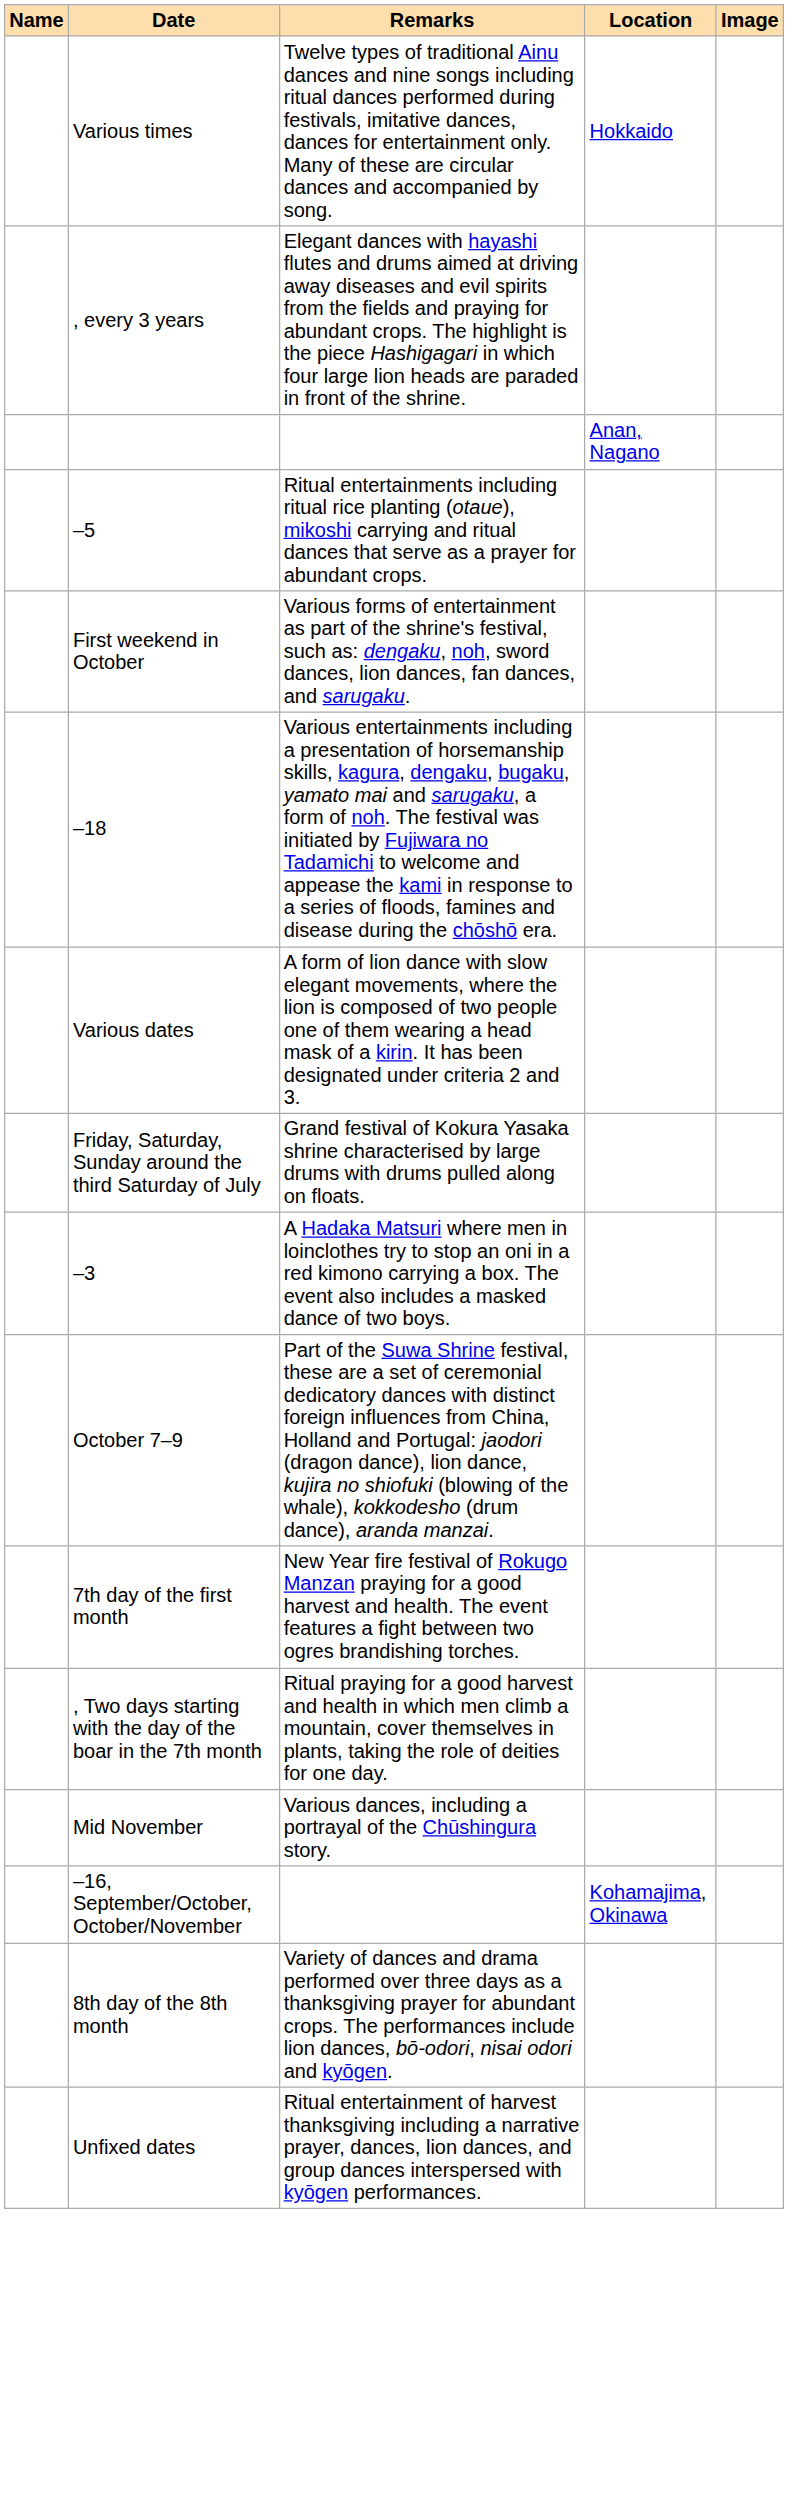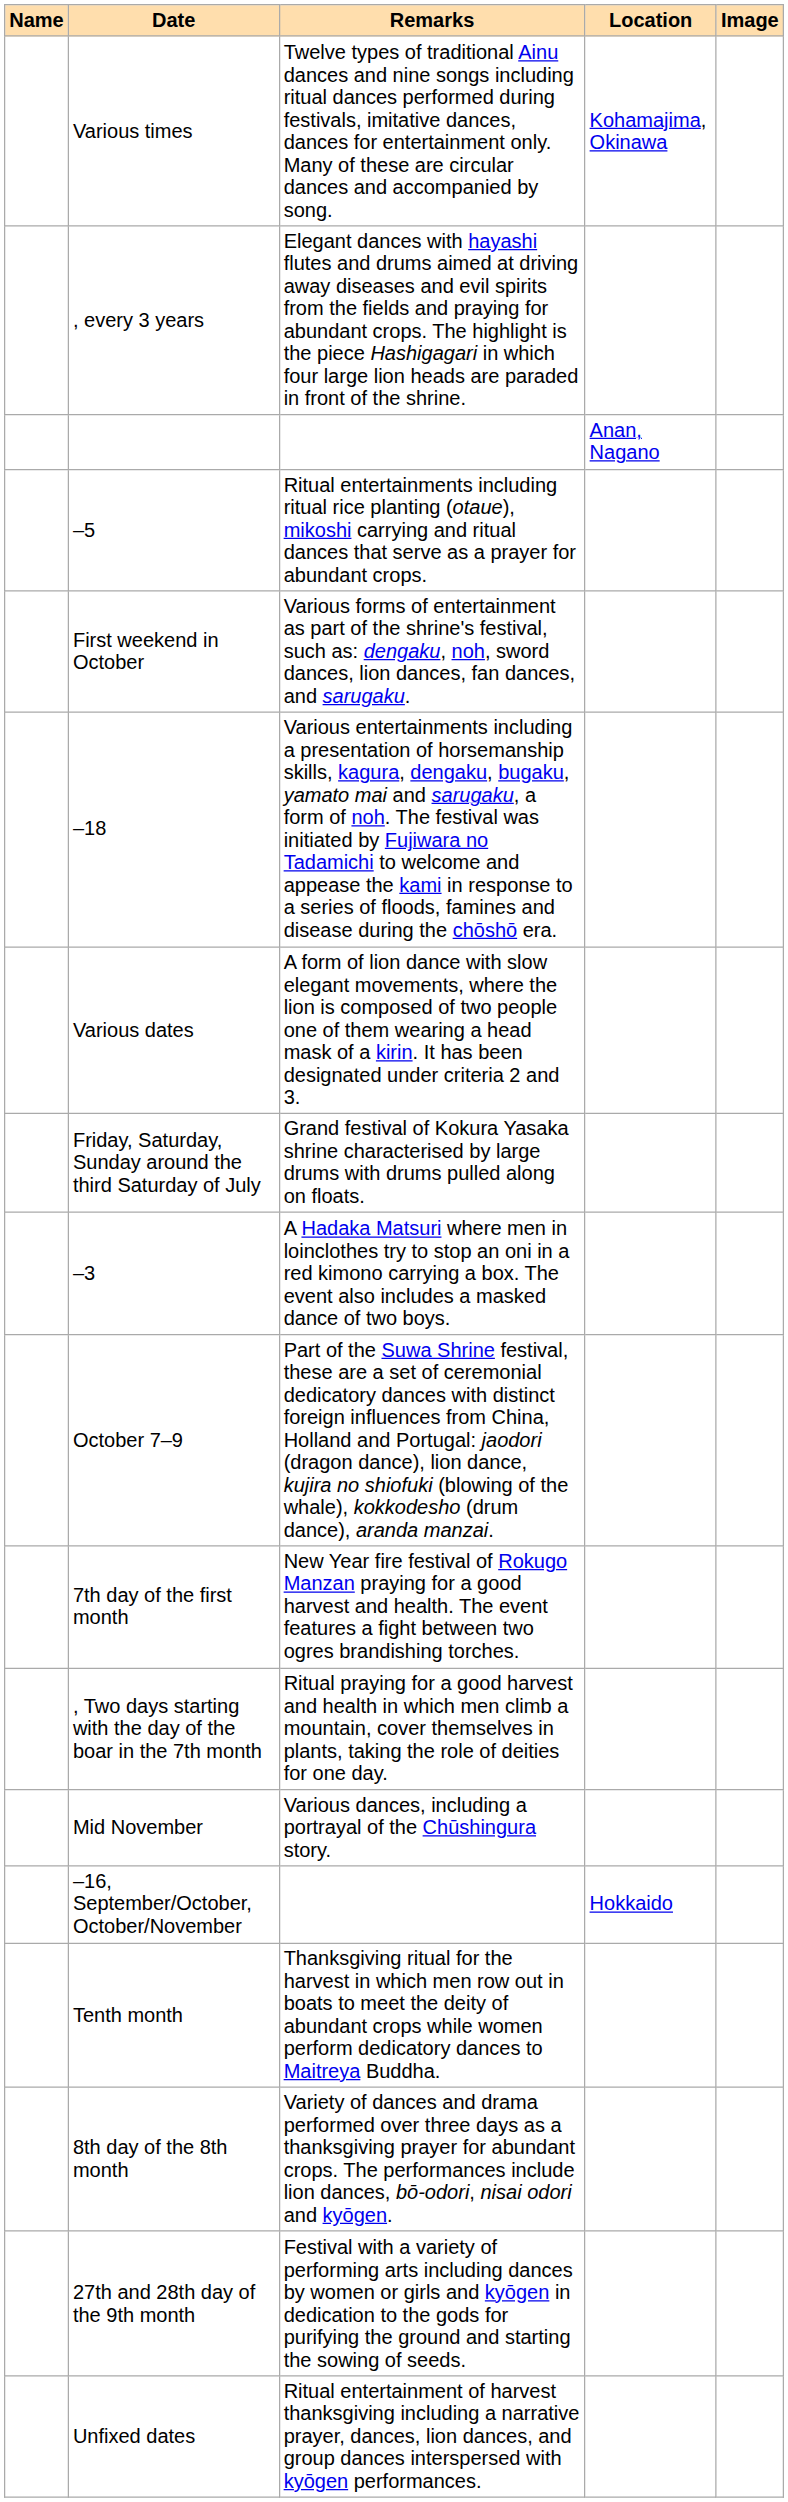 <table class="wikitable sortable" width="100%" style="background:#ffffff;">
 <tr>
 <th align="left" style="background:#ffdead;">Name</th>
 <th align="left" style="background:#ffdead;">Date</th>
 <th align="left" style="background:#ffdead;">Remarks</th>
 <th style="background:#ffdead;">Location</th>
 <th align="left" style="background:#ffdead;" class="unsortable">Image</th>
 </tr>
 <tr>
 <td></td>
 <td> Various times</td>
 <td>Twelve types of traditional <a href='#'>Ainu</a> dances and nine songs including ritual dances performed during festivals, imitative dances, dances for entertainment only. Many of these are circular dances and accompanied by song.</td>
-<td><a href='#'>Hokkaido</a></td>
+<td><a href='#'>Kohamajima</a>, <a href='#'>Okinawa</a></td>
 <td></td>
 </tr>
 <tr>
 <td></td>
 <td>, every 3 years</td>
 <td>Elegant dances with <a href='#'>hayashi</a> flutes and drums aimed at driving away diseases and evil spirits from the fields and praying for abundant crops. The highlight is the piece <em>Hashigagari</em> in which four large lion heads are paraded in front of the shrine.</td>
 <td></td>
 <td></td>
 </tr>
 <tr>
 <td></td>
 <td></td>
 <td></td>
 <td><a href='#'>Anan, Nagano</a></td>
 <td></td>
 </tr>
 <tr>
 <td></td>
 <td>–5</td>
 <td>Ritual entertainments including ritual rice planting (<em>otaue</em>), <a href='#'>mikoshi</a> carrying and ritual dances that serve as a prayer for abundant crops.</td>
 <td></td>
 <td></td>
 </tr>
 <tr>
 <td></td>
 <td> First weekend in October</td>
 <td>Various forms of entertainment as part of the shrine's festival, such as: <em><a href='#'>dengaku</a></em>, <a href='#'>noh</a>, sword dances, lion dances, fan dances, and <em><a href='#'>sarugaku</a></em>.</td>
 <td></td>
 <td></td>
 </tr>
 <tr>
 <td></td>
 <td>–18</td>
 <td>Various entertainments including a presentation of horsemanship skills, <a href='#'>kagura</a>, <a href='#'>dengaku</a>, <a href='#'>bugaku</a>, <em>yamato mai</em> and <em><a href='#'>sarugaku</a></em>, a form of <a href='#'>noh</a>. The festival was initiated by <a href='#'>Fujiwara no Tadamichi</a> to welcome and appease the <a href='#'>kami</a> in response to a series of floods, famines and disease during the <a href='#'>chōshō</a> era.</td>
 <td></td>
 <td></td>
 </tr>
 <tr>
 <td></td>
 <td>Various dates</td>
 <td>A form of lion dance with slow elegant movements, where the lion is composed of two people one of them wearing a head mask of a <a href='#'>kirin</a>. It has been designated under criteria 2 and 3.</td>
 <td></td>
 <td></td>
 </tr>
 <tr>
 <td></td>
 <td> Friday, Saturday, Sunday around the third Saturday of July</td>
 <td>Grand festival of Kokura Yasaka shrine characterised by large drums with drums pulled along on floats.</td>
 <td></td>
 <td></td>
 </tr>
 <tr>
 <td></td>
 <td>–3</td>
 <td>A <a href='#'>Hadaka Matsuri</a> where men in loinclothes try to stop an oni in a red kimono carrying a box. The event also includes a masked dance of two boys.</td>
 <td></td>
 <td></td>
 </tr>
 <tr>
 <td></td>
 <td> October 7–9</td>
 <td>Part of the <a href='#'>Suwa Shrine</a> festival, these are a set of ceremonial dedicatory dances with distinct foreign influences from China, Holland and Portugal: <em>jaodori</em> (dragon dance), lion dance, <em>kujira no shiofuki</em> (blowing of the whale), <em>kokkodesho</em> (drum dance), <em>aranda manzai</em>.</td>
 <td></td>
 <td></td>
 </tr>
 <tr>
 <td></td>
 <td> 7th day of the first month</td>
 <td>New Year fire festival of <a href='#'>Rokugo Manzan</a> praying for a good harvest and health. The event features a fight between two ogres brandishing torches.</td>
 <td></td>
 <td></td>
 </tr>
 <tr>
 <td></td>
 <td>, Two days starting with the day of the boar in the 7th month</td>
 <td>Ritual praying for a good harvest and health in which men climb a mountain, cover themselves in plants, taking the role of deities for one day.</td>
 <td></td>
 <td></td>
 </tr>
 <tr>
 <td></td>
 <td>Mid November</td>
 <td>Various dances, including a portrayal of the <a href='#'>Chūshingura</a> story.</td>
 <td></td>
 <td></td>
 </tr>
 <tr>
 <td></td>
 <td>–16, September/October, October/November</td>
 <td></td>
-<td><a href='#'>Kohamajima</a>, <a href='#'>Okinawa</a></td>
+<td><a href='#'>Hokkaido</a></td>
+<td></td>
+</tr>
+<tr>
+<td></td>
+<td>Tenth month</td>
+<td>Thanksgiving ritual for the harvest in which men row out in boats to meet the deity of abundant crops while women perform dedicatory dances to <a href='#'>Maitreya</a> Buddha.</td>
+<td></td>
 <td></td>
 </tr>
 <tr>
 <td></td>
 <td>8th day of the 8th month</td>
 <td>Variety of dances and drama performed over three days as a thanksgiving prayer for abundant crops. The performances include lion dances, <em>bō-odori</em>, <em>nisai odori</em> and <a href='#'>kyōgen</a>.</td>
 <td></td>
 <td></td>
 </tr>
 <tr>
 <td></td>
+<td> 27th and 28th day of the 9th month</td>
+<td>Festival with a variety of performing arts including dances by women or girls and <a href='#'>kyōgen</a>  in dedication to the gods for purifying the ground and starting the sowing of seeds.</td>
+<td></td>
+<td></td>
+</tr>
+<tr>
+<td></td>
 <td> Unfixed dates</td>
 <td>Ritual entertainment of harvest thanksgiving including a narrative prayer, dances, lion dances, and group dances interspersed with <a href='#'>kyōgen</a> performances.</td>
 <td></td>
 <td></td>
 </tr>
 </table>
